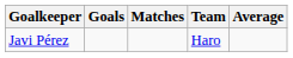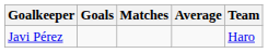 <table class="wikitable">
 <tr>
 <th>Goalkeeper</th>
 <th>Goals</th>
 <th>Matches</th>
+<th>Average</th>
 <th>Team</th>
-<th>Average</th>
 </tr>
 <tr>
 <td> <a href='#'>Javi Pérez</a></td>
 <td></td>
 <td></td>
+<td></td>
 <td><a href='#'>Haro</a></td>
-<td></td>
 </tr>
 </table>
